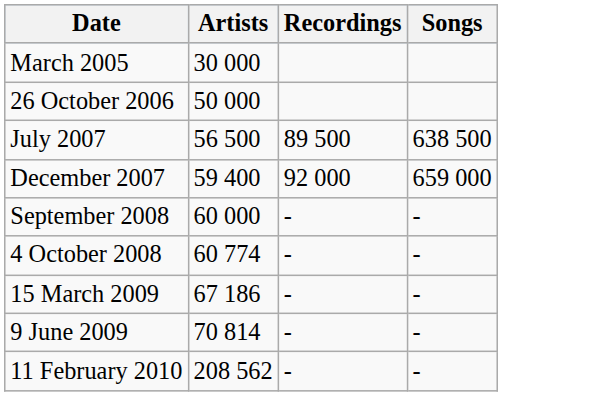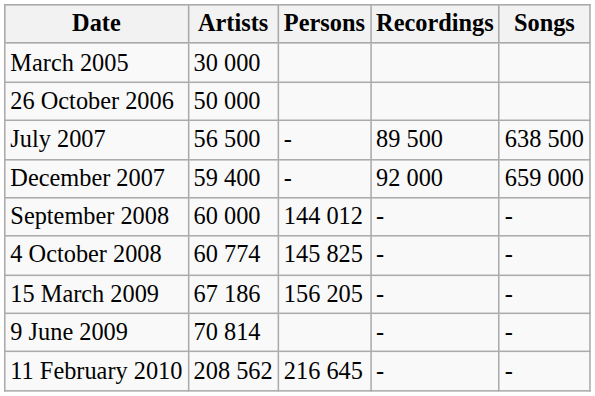 <table class=wikitable>
 <tr style="background:#abcdef;">
 <th>Date</th>
 <th>Artists</th>
+<th>Persons</th>
 <th>Recordings</th>
 <th>Songs</th>
 </tr>
 <tr>
 <td>March 2005</td>
 <td>30 000</td>
 <td></td>
 <td></td>
+<td></td>
 </tr>
 <tr>
 <td>26 October 2006</td>
 <td>50 000</td>
 <td></td>
 <td></td>
+<td></td>
 </tr>
 <tr>
 <td>July 2007</td>
 <td>56 500</td>
+<td>-</td>
 <td>89 500</td>
 <td>638 500</td>
 </tr>
 <tr>
 <td>December 2007</td>
 <td>59 400</td>
+<td>-</td>
 <td>92 000</td>
 <td>659 000</td>
 </tr>
 <tr>
 <td>September 2008</td>
 <td>60 000</td>
+<td>144 012</td>
 <td>-</td>
 <td>-</td>
 </tr>
 <tr>
 <td>4 October 2008</td>
 <td>60 774</td>
+<td>145 825</td>
 <td>-</td>
 <td>-</td>
 </tr>
 <tr>
 <td>15 March 2009</td>
 <td>67 186</td>
+<td>156 205 </td>
 <td>-</td>
 <td>-</td>
 </tr>
 <tr>
 <td>9 June 2009</td>
 <td>70 814 </td>
+<td></td>
 <td>-</td>
 <td>-</td>
 </tr>
 <tr>
 <td>11 February 2010</td>
 <td>208 562</td>
+<td>216 645</td>
 <td>-</td>
 <td>-</td>
 </tr>
 </table>
